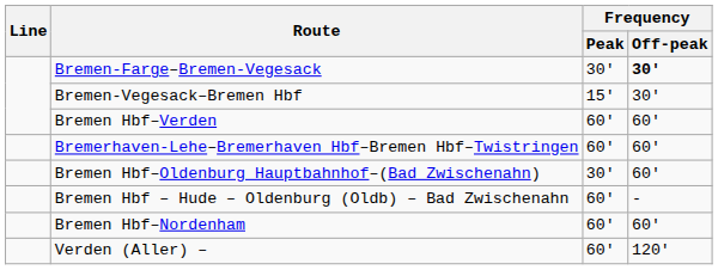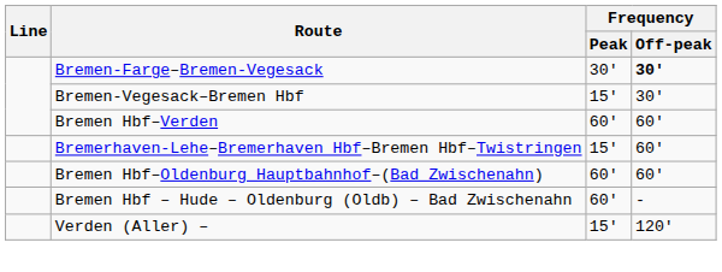 <table class="wikitable sortable" style="">
 <tr>
 <th rowspan="2">Line</th>
 <th rowspan="2">Route</th>
 <th colspan="2">Frequency</th>
 </tr>
 <tr>
 <th>Peak</th>
 <th>Off-peak</th>
 </tr>
 <tr>
 <td rowspan="3"></td>
 <td><a href='#'>Bremen-Farge</a>–<a href='#'>Bremen-Vegesack</a></td>
 <td>30'</td>
 <td><strong>30'</strong></td>
 </tr>
 <tr>
 <td>Bremen-Vegesack–Bremen Hbf</td>
 <td>15'</td>
 <td>30'</td>
 </tr>
 <tr>
 <td>Bremen Hbf–<a href='#'>Verden</a></td>
 <td>60'</td>
 <td>60'</td>
 </tr>
 <tr>
 <td></td>
 <td><a href='#'>Bremerhaven-Lehe</a>–<a href='#'>Bremerhaven Hbf</a>–Bremen Hbf–<a href='#'>Twistringen</a></td>
-<td>60'</td>
+<td>15'</td>
 <td>60'</td>
 </tr>
 <tr>
 <td></td>
 <td>Bremen Hbf–<a href='#'>Oldenburg Hauptbahnhof</a>–(<a href='#'>Bad Zwischenahn</a>)</td>
-<td>30'</td>
+<td>60'</td>
 <td>60'</td>
 </tr>
 <tr>
 <td></td>
 <td>Bremen Hbf – Hude – Oldenburg (Oldb) – Bad Zwischenahn</td>
 <td>60'</td>
 <td>-</td>
 </tr>
 <tr>
 <td></td>
-<td>Bremen Hbf–<a href='#'>Nordenham</a></td>
-<td>60'</td>
-<td>60'</td>
-</tr>
-<tr>
-<td></td>
 <td>Verden (Aller) – </td>
-<td>60'</td>
+<td>15'</td>
 <td>120'</td>
 </tr>
 </table>
